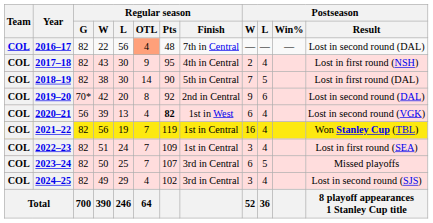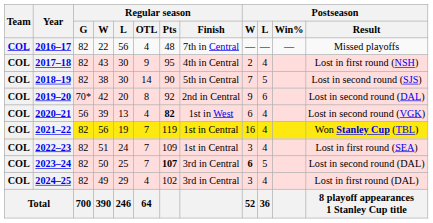 <table class="wikitable" style="font-size:95%; text-align:center;">
 <tr>
 <th rowspan="2">Team</th>
 <th rowspan="2">Year</th>
 <th colspan="6">Regular season</th>
 <th colspan="5">Postseason</th>
 </tr>
 <tr>
 <th>G</th>
 <th>W</th>
 <th>L</th>
 <th>OTL</th>
 <th>Pts</th>
 <th>Finish</th>
 <th>W</th>
 <th>L</th>
 <th>Win%</th>
 <th>Result</th>
 </tr>
 <tr>
 <th><a href='#'>COL</a></th>
 <th><a href='#'>2016–17</a></th>
 <td>82</td>
 <td>22</td>
 <td>56</td>
-<td style="background: lightsalmon;">4</td>
+<td>4</td>
 <td>48</td>
 <td>7th in <a href='#'>Central</a></td>
 <td>—</td>
 <td>—</td>
 <td>—</td>
-<td>Lost in second round (DAL)</td>
+<td>Missed playoffs</td>
 </tr>
 <tr style="background:#fdd;">
 <th>COL</th>
 <th><a href='#'>2017–18</a></th>
 <td>82</td>
 <td>43</td>
 <td>30</td>
 <td>9</td>
 <td>95</td>
 <td>4th in Central</td>
 <td>2</td>
 <td>4</td>
 <td></td>
 <td>Lost in first round (<a href='#'>NSH</a>)</td>
 </tr>
 <tr style="background:#fdd;">
 <th>COL</th>
 <th><a href='#'>2018–19</a></th>
 <td>82</td>
 <td>38</td>
 <td>30</td>
 <td>14</td>
 <td>90</td>
 <td>5th in Central</td>
 <td>7</td>
 <td>5</td>
 <td></td>
-<td>Lost in first round (DAL)</td>
+<td>Lost in second round (<a href='#'>SJS</a>)</td>
 </tr>
 <tr style="background:#fdd;">
 <th>COL</th>
 <th><a href='#'>2019–20</a></th>
 <td>70*</td>
 <td>42</td>
 <td>20</td>
 <td>8</td>
 <td>92</td>
 <td>2nd in Central</td>
 <td>9</td>
 <td>6</td>
 <td></td>
 <td>Lost in second round (<a href='#'>DAL</a>)</td>
 </tr>
 <tr style="background:#fdd;">
 <th>COL</th>
 <th><a href='#'>2020–21</a></th>
 <td>56</td>
 <td>39</td>
 <td>13</td>
 <td>4</td>
 <td><strong>82</strong></td>
 <td>1st in <a href='#'>West</a></td>
 <td>6</td>
 <td>4</td>
 <td></td>
 <td>Lost in second round (<a href='#'>VGK</a>)</td>
 </tr>
 <tr style="background:#FDE910;">
 <th>COL</th>
 <th><a href='#'>2021–22</a></th>
 <td>82</td>
 <td>56</td>
 <td>19</td>
 <td>7</td>
 <td>119</td>
 <td>1st in Central</td>
 <td>16</td>
 <td>4</td>
 <td></td>
 <td>Won <strong><a href='#'>Stanley Cup</a></strong> (<a href='#'>TBL</a>)</td>
 </tr>
 <tr style="background:#fdd;">
 <th>COL</th>
 <th><a href='#'>2022–23</a></th>
 <td>82</td>
 <td>51</td>
 <td>24</td>
 <td>7</td>
 <td>109</td>
 <td>1st in Central</td>
 <td>3</td>
 <td>4</td>
 <td></td>
 <td>Lost in first round (<a href='#'>SEA</a>)</td>
 </tr>
 <tr style="background:#fdd;">
 <th>COL</th>
 <th><a href='#'>2023–24</a></th>
 <td>82</td>
 <td>50</td>
 <td>25</td>
 <td>7</td>
-<td>107</td>
+<td><strong>107</strong></td>
 <td>3rd in Central</td>
-<td>6</td>
+<td><strong>6</strong></td>
 <td>5</td>
 <td></td>
-<td>Missed playoffs</td>
+<td>Lost in second round (DAL)</td>
 </tr>
 <tr style="background:#fdd;">
 <th>COL</th>
 <th><a href='#'>2024–25</a></th>
 <td>82</td>
 <td>49</td>
 <td>29</td>
 <td>4</td>
 <td>102</td>
 <td>3rd in Central</td>
 <td>3</td>
 <td>4</td>
 <td></td>
-<td>Lost in second round (<a href='#'>SJS</a>)</td>
+<td>Lost in first round (DAL)</td>
 </tr>
 <tr>
 <th colspan="2">Total</th>
 <th>700</th>
 <th>390</th>
 <th>246</th>
 <th>64</th>
 <th> </th>
 <th> </th>
 <th>52</th>
 <th>36</th>
 <th></th>
 <th>8 playoff appearances<br>1 Stanley Cup title</th>
 </tr>
 </table>
